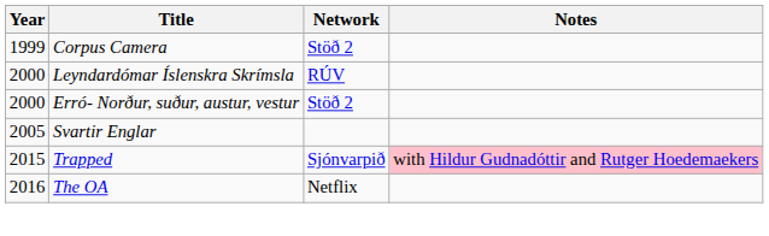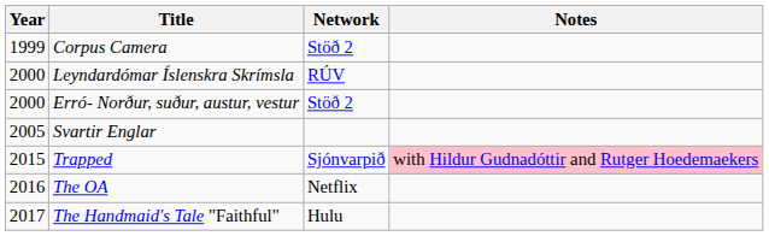 <table class="wikitable">
 <tr>
 <th>Year</th>
 <th>Title</th>
 <th>Network</th>
 <th>Notes</th>
 </tr>
 <tr>
 <td>1999</td>
 <td><em>Corpus Camera</em></td>
 <td><a href='#'>Stöð 2</a></td>
 <td></td>
 </tr>
 <tr>
 <td>2000</td>
 <td><em>Leyndardómar Íslenskra Skrímsla</em></td>
 <td><a href='#'>RÚV</a></td>
 <td></td>
 </tr>
 <tr>
 <td>2000</td>
 <td><em>Erró- Norður, suður, austur, vestur</em></td>
 <td><a href='#'>Stöð 2</a></td>
 <td></td>
 </tr>
 <tr>
 <td>2005</td>
 <td><em>Svartir Englar</em></td>
 <td></td>
 <td></td>
 </tr>
 <tr>
 <td>2015</td>
 <td><em><a href='#'>Trapped</a></em></td>
 <td><a href='#'>Sjónvarpið</a></td>
 <td style="background: pink;">with <a href='#'>Hildur Gudnadóttir</a> and <a href='#'>Rutger Hoedemaekers</a></td>
 </tr>
 <tr>
 <td>2016</td>
 <td><em><a href='#'>The OA</a></em></td>
 <td>Netflix</td>
 <td></td>
 </tr>
+<tr>
+<td>2017</td>
+<td><em><a href='#'>The Handmaid's Tale</a></em> "Faithful"</td>
+<td>Hulu</td>
+<td></td>
+</tr>
 </table>
